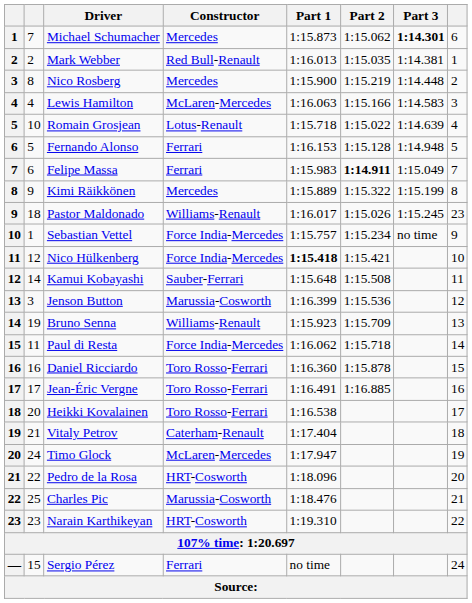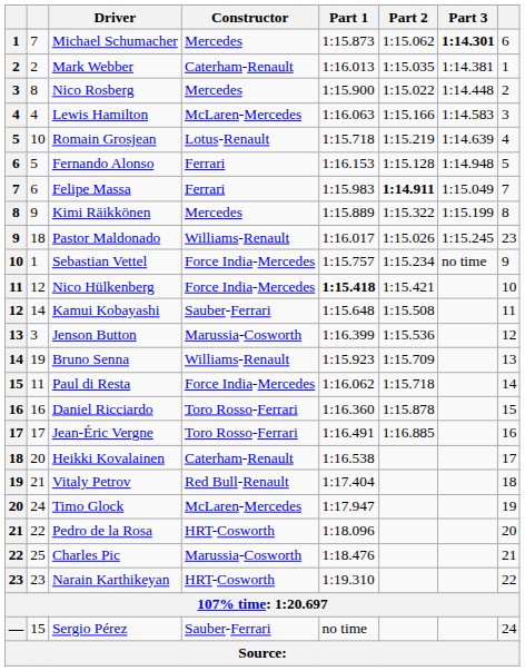 <table class="wikitable sortable" style="font-size:85%">
 <tr>
 <th></th>
 <th></th>
 <th>Driver</th>
 <th>Constructor</th>
 <th>Part 1</th>
 <th>Part 2</th>
 <th>Part 3</th>
 <th></th>
 </tr>
 <tr>
 <th>1</th>
 <td>7</td>
 <td> <a href='#'>Michael Schumacher</a></td>
 <td><a href='#'>Mercedes</a></td>
 <td>1:15.873</td>
 <td>1:15.062</td>
 <td><strong>1:14.301</strong></td>
 <td>6</td>
 </tr>
 <tr>
 <th>2</th>
 <td>2</td>
 <td> <a href='#'>Mark Webber</a></td>
-<td><a href='#'>Red Bull</a>-<a href='#'>Renault</a></td>
+<td><a href='#'>Caterham</a>-<a href='#'>Renault</a></td>
 <td>1:16.013</td>
 <td>1:15.035</td>
 <td>1:14.381</td>
 <td>1</td>
 </tr>
 <tr>
 <th>3</th>
 <td>8</td>
 <td> <a href='#'>Nico Rosberg</a></td>
 <td><a href='#'>Mercedes</a></td>
 <td>1:15.900</td>
-<td>1:15.219</td>
+<td>1:15.022</td>
 <td>1:14.448</td>
 <td>2</td>
 </tr>
 <tr>
 <th>4</th>
 <td>4</td>
 <td> <a href='#'>Lewis Hamilton</a></td>
 <td><a href='#'>McLaren</a>-<a href='#'>Mercedes</a></td>
 <td>1:16.063</td>
 <td>1:15.166</td>
 <td>1:14.583</td>
 <td>3</td>
 </tr>
 <tr>
 <th>5</th>
 <td>10</td>
 <td> <a href='#'>Romain Grosjean</a></td>
 <td><a href='#'>Lotus</a>-<a href='#'>Renault</a></td>
 <td>1:15.718</td>
-<td>1:15.022</td>
+<td>1:15.219</td>
 <td>1:14.639</td>
 <td>4</td>
 </tr>
 <tr>
 <th>6</th>
 <td>5</td>
 <td> <a href='#'>Fernando Alonso</a></td>
 <td><a href='#'>Ferrari</a></td>
 <td>1:16.153</td>
 <td>1:15.128</td>
 <td>1:14.948</td>
 <td>5</td>
 </tr>
 <tr>
 <th>7</th>
 <td>6</td>
 <td> <a href='#'>Felipe Massa</a></td>
 <td><a href='#'>Ferrari</a></td>
 <td>1:15.983</td>
 <td><strong>1:14.911</strong></td>
 <td>1:15.049</td>
 <td>7</td>
 </tr>
 <tr>
 <th>8</th>
 <td>9</td>
 <td> <a href='#'>Kimi Räikkönen</a></td>
 <td><a href='#'>Mercedes</a></td>
 <td>1:15.889</td>
 <td>1:15.322</td>
 <td>1:15.199</td>
 <td>8</td>
 </tr>
 <tr>
 <th>9</th>
 <td>18</td>
 <td> <a href='#'>Pastor Maldonado</a></td>
 <td><a href='#'>Williams</a>-<a href='#'>Renault</a></td>
 <td>1:16.017</td>
 <td>1:15.026</td>
 <td>1:15.245</td>
 <td>23</td>
 </tr>
 <tr>
 <th>10</th>
 <td>1</td>
 <td> <a href='#'>Sebastian Vettel</a></td>
 <td><a href='#'>Force India</a>-<a href='#'>Mercedes</a></td>
 <td>1:15.757</td>
 <td>1:15.234</td>
 <td>no time</td>
 <td>9</td>
 </tr>
 <tr>
 <th>11</th>
 <td>12</td>
 <td> <a href='#'>Nico Hülkenberg</a></td>
 <td><a href='#'>Force India</a>-<a href='#'>Mercedes</a></td>
 <td><strong>1:15.418</strong></td>
 <td>1:15.421</td>
 <td></td>
 <td>10</td>
 </tr>
 <tr>
 <th>12</th>
 <td>14</td>
 <td> <a href='#'>Kamui Kobayashi</a></td>
 <td><a href='#'>Sauber</a>-<a href='#'>Ferrari</a></td>
 <td>1:15.648</td>
 <td>1:15.508</td>
 <td></td>
 <td>11</td>
 </tr>
 <tr>
 <th>13</th>
 <td>3</td>
 <td> <a href='#'>Jenson Button</a></td>
 <td><a href='#'>Marussia</a>-<a href='#'>Cosworth</a></td>
 <td>1:16.399</td>
 <td>1:15.536</td>
 <td></td>
 <td>12</td>
 </tr>
 <tr>
 <th>14</th>
 <td>19</td>
 <td> <a href='#'>Bruno Senna</a></td>
 <td><a href='#'>Williams</a>-<a href='#'>Renault</a></td>
 <td>1:15.923</td>
 <td>1:15.709</td>
 <td></td>
 <td>13</td>
 </tr>
 <tr>
 <th>15</th>
 <td>11</td>
 <td> <a href='#'>Paul di Resta</a></td>
 <td><a href='#'>Force India</a>-<a href='#'>Mercedes</a></td>
 <td>1:16.062</td>
 <td>1:15.718</td>
 <td></td>
 <td>14</td>
 </tr>
 <tr>
 <th>16</th>
 <td>16</td>
 <td> <a href='#'>Daniel Ricciardo</a></td>
 <td><a href='#'>Toro Rosso</a>-<a href='#'>Ferrari</a></td>
 <td>1:16.360</td>
 <td>1:15.878</td>
 <td></td>
 <td>15</td>
 </tr>
 <tr>
 <th>17</th>
 <td>17</td>
 <td> <a href='#'>Jean-Éric Vergne</a></td>
 <td><a href='#'>Toro Rosso</a>-<a href='#'>Ferrari</a></td>
 <td>1:16.491</td>
 <td>1:16.885</td>
 <td></td>
 <td>16</td>
 </tr>
 <tr>
 <th>18</th>
 <td>20</td>
 <td> <a href='#'>Heikki Kovalainen</a></td>
-<td><a href='#'>Toro Rosso</a>-<a href='#'>Ferrari</a></td>
+<td><a href='#'>Caterham</a>-<a href='#'>Renault</a></td>
 <td>1:16.538</td>
 <td></td>
 <td></td>
 <td>17</td>
 </tr>
 <tr>
 <th>19</th>
 <td>21</td>
 <td> <a href='#'>Vitaly Petrov</a></td>
-<td><a href='#'>Caterham</a>-<a href='#'>Renault</a></td>
+<td><a href='#'>Red Bull</a>-<a href='#'>Renault</a></td>
 <td>1:17.404</td>
 <td></td>
 <td></td>
 <td>18</td>
 </tr>
 <tr>
 <th>20</th>
 <td>24</td>
 <td> <a href='#'>Timo Glock</a></td>
 <td><a href='#'>McLaren</a>-<a href='#'>Mercedes</a></td>
 <td>1:17.947</td>
 <td></td>
 <td></td>
 <td>19</td>
 </tr>
 <tr>
 <th>21</th>
 <td>22</td>
 <td> <a href='#'>Pedro de la Rosa</a></td>
 <td><a href='#'>HRT</a>-<a href='#'>Cosworth</a></td>
 <td>1:18.096</td>
 <td></td>
 <td></td>
 <td>20</td>
 </tr>
 <tr>
 <th>22</th>
 <td>25</td>
 <td> <a href='#'>Charles Pic</a></td>
 <td><a href='#'>Marussia</a>-<a href='#'>Cosworth</a></td>
 <td>1:18.476</td>
 <td></td>
 <td></td>
 <td>21</td>
 </tr>
 <tr>
 <th>23</th>
 <td>23</td>
 <td> <a href='#'>Narain Karthikeyan</a></td>
 <td><a href='#'>HRT</a>-<a href='#'>Cosworth</a></td>
 <td>1:19.310</td>
 <td></td>
 <td></td>
 <td>22</td>
 </tr>
 <tr>
 <th colspan=8><a href='#'>107% time</a>: 1:20.697</th>
 </tr>
 <tr>
 <th>—</th>
 <td>15</td>
 <td> <a href='#'>Sergio Pérez</a></td>
-<td><a href='#'>Ferrari</a></td>
+<td><a href='#'>Sauber</a>-<a href='#'>Ferrari</a></td>
 <td>no time</td>
 <td></td>
 <td></td>
 <td>24</td>
 </tr>
 <tr>
 <th colspan=8>Source:</th>
 </tr>
 </table>
